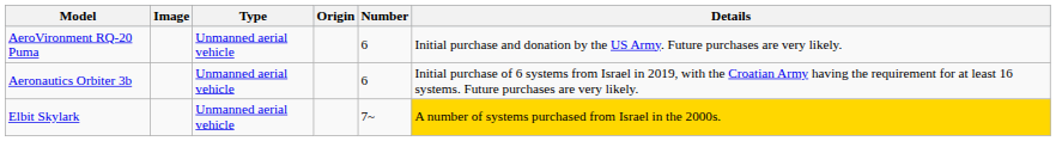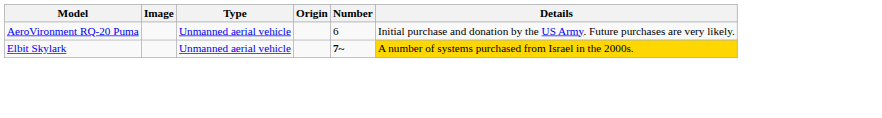 <table class="wikitable">
 <tr style="background:#aabccc;">
 <th>Model</th>
 <th>Image</th>
 <th>Type</th>
 <th>Origin</th>
 <th>Number</th>
 <th>Details</th>
 </tr>
 <tr>
 <td><a href='#'>AeroVironment RQ-20 Puma</a></td>
 <td></td>
 <td><a href='#'>Unmanned aerial vehicle</a></td>
 <td></td>
 <td>6</td>
 <td>Initial purchase and donation by the <a href='#'>US Army</a>. Future purchases are very likely.</td>
 </tr>
 <tr>
-<td><a href='#'>Aeronautics Orbiter 3b</a></td>
-<td></td>
-<td><a href='#'>Unmanned aerial vehicle</a></td>
-<td></td>
-<td>6</td>
-<td>Initial purchase of 6 systems from Israel in 2019, with the <a href='#'>Croatian Army</a> having the requirement for at least 16 systems. Future purchases are very likely.</td>
-</tr>
-<tr>
 <td><a href='#'>Elbit Skylark</a></td>
 <td></td>
 <td><a href='#'>Unmanned aerial vehicle</a></td>
 <td></td>
-<td>7~</td>
+<td><strong>7~</strong></td>
 <td style="background: gold;">A number of systems purchased from Israel in the 2000s.</td>
 </tr>
 </table>
